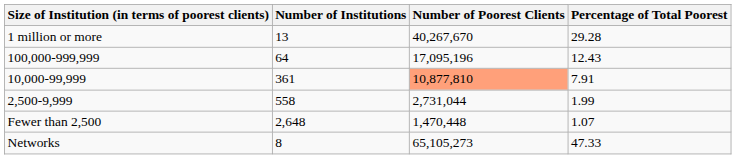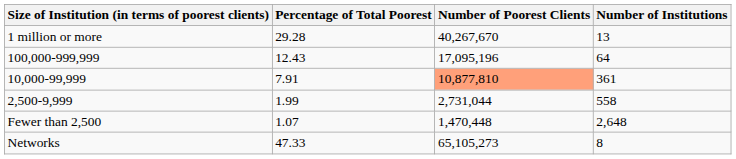 <table class="wikitable" border="1">
 <tr>
 <th>Size of Institution (in terms of poorest clients)</th>
+<th>Percentage of Total Poorest</th>
+<th>Number of Poorest Clients</th>
 <th>Number of Institutions</th>
-<th>Number of Poorest Clients</th>
-<th>Percentage of Total Poorest</th>
 </tr>
 <tr>
 <td>1 million or more</td>
+<td>29.28</td>
+<td>40,267,670</td>
 <td>13</td>
-<td>40,267,670</td>
-<td>29.28</td>
 </tr>
 <tr>
 <td>100,000-999,999</td>
+<td>12.43</td>
+<td>17,095,196</td>
 <td>64</td>
-<td>17,095,196</td>
-<td>12.43</td>
 </tr>
 <tr>
 <td>10,000-99,999</td>
+<td>7.91</td>
+<td style="background: lightsalmon;">10,877,810</td>
 <td>361</td>
-<td style="background: lightsalmon;">10,877,810</td>
-<td>7.91</td>
 </tr>
 <tr>
 <td>2,500-9,999</td>
+<td>1.99</td>
+<td>2,731,044</td>
 <td>558</td>
-<td>2,731,044</td>
-<td>1.99</td>
 </tr>
 <tr>
 <td>Fewer than 2,500</td>
+<td>1.07</td>
+<td>1,470,448</td>
 <td>2,648</td>
-<td>1,470,448</td>
-<td>1.07</td>
 </tr>
 <tr>
 <td>Networks</td>
+<td>47.33</td>
+<td>65,105,273</td>
 <td>8</td>
-<td>65,105,273</td>
-<td>47.33</td>
 </tr>
 </table>
